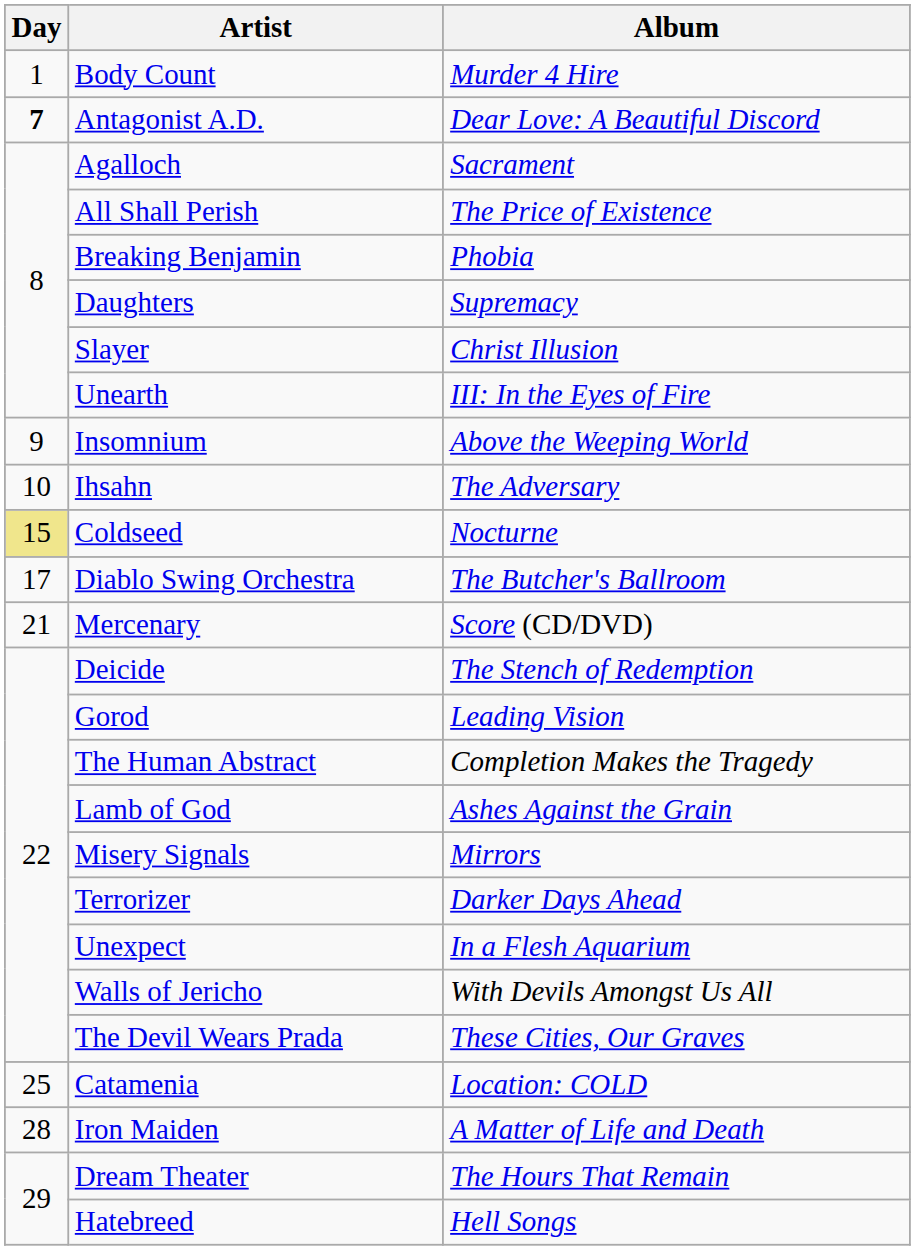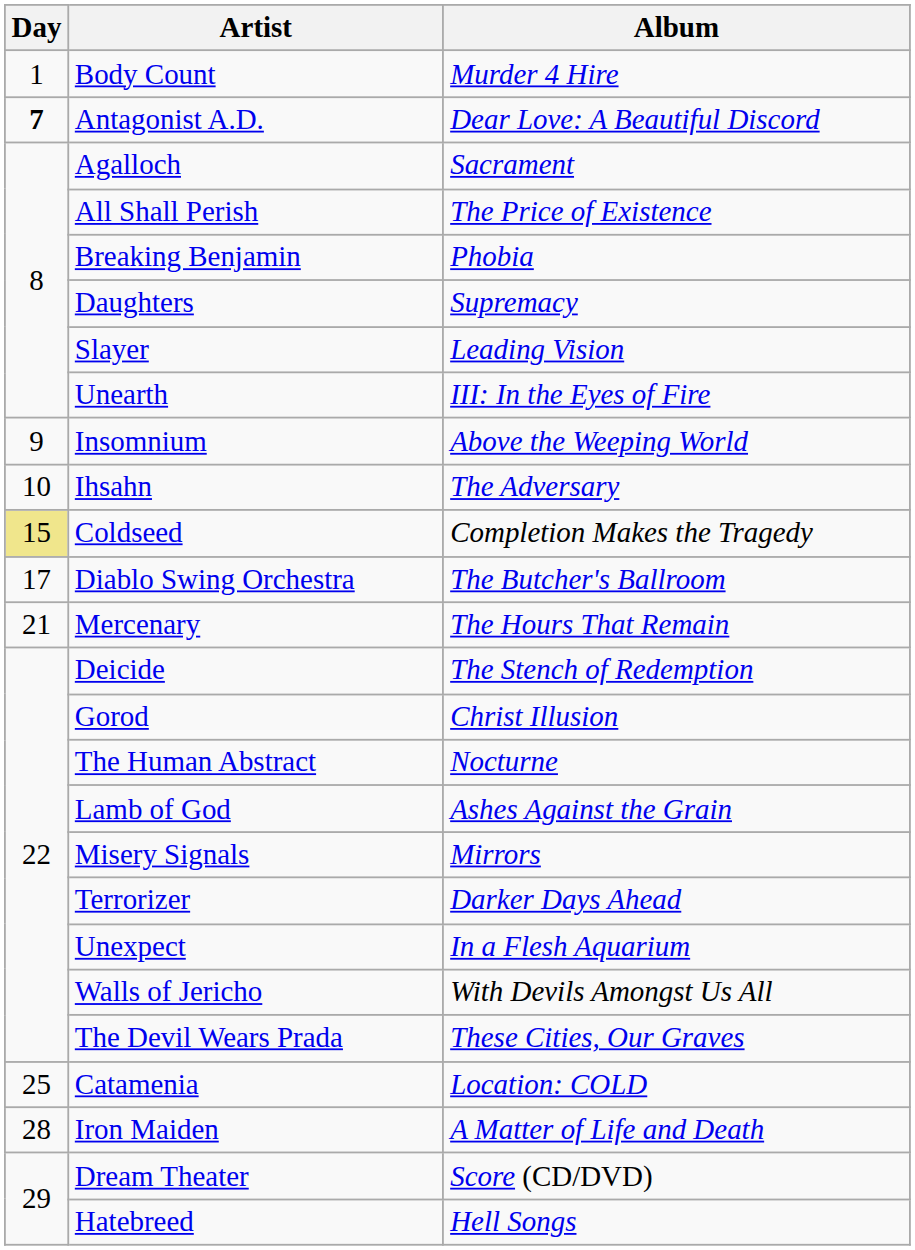 <table class="wikitable" border="1">
 <tr>
 <th>Day</th>
 <th width="200">Artist</th>
 <th width="250">Album</th>
 </tr>
 <tr>
 <td align="center" rowspan="1">1</td>
 <td><a href='#'>Body Count</a></td>
 <td><em><a href='#'>Murder 4 Hire</a></em></td>
 </tr>
 <tr>
 <td align="center" rowspan="1"><strong>7</strong></td>
 <td><a href='#'>Antagonist A.D.</a></td>
 <td><em><a href='#'>Dear Love: A Beautiful Discord</a></em></td>
 </tr>
 <tr>
 <td align="center" rowspan="6">8</td>
 <td><a href='#'>Agalloch</a></td>
 <td><em><a href='#'>Sacrament</a></em></td>
 </tr>
 <tr>
 <td><a href='#'>All Shall Perish</a></td>
 <td><em><a href='#'>The Price of Existence</a></em></td>
 </tr>
 <tr>
 <td><a href='#'>Breaking Benjamin</a></td>
 <td><em><a href='#'>Phobia</a></em></td>
 </tr>
 <tr>
 <td><a href='#'>Daughters</a></td>
 <td><em><a href='#'>Supremacy</a></em></td>
 </tr>
 <tr>
 <td><a href='#'>Slayer</a></td>
-<td><em><a href='#'>Christ Illusion</a></em></td>
+<td><em><a href='#'>Leading Vision</a></em></td>
 </tr>
 <tr>
 <td><a href='#'>Unearth</a></td>
 <td><em><a href='#'>III: In the Eyes of Fire</a></em></td>
 </tr>
 <tr>
 <td align="center" rowspan="1">9</td>
 <td><a href='#'>Insomnium</a></td>
 <td><em><a href='#'>Above the Weeping World</a></em></td>
 </tr>
 <tr>
 <td align="center" rowspan="1">10</td>
 <td><a href='#'>Ihsahn</a></td>
 <td><em><a href='#'>The Adversary</a></em></td>
 </tr>
 <tr>
 <td align="center" rowspan="1" style="background: khaki;">15</td>
 <td><a href='#'>Coldseed</a></td>
-<td><em><a href='#'>Nocturne</a></em></td>
+<td><em>Completion Makes the Tragedy</em></td>
 </tr>
 <tr>
 <td align="center" rowspan="1">17</td>
 <td><a href='#'>Diablo Swing Orchestra</a></td>
 <td><em><a href='#'>The Butcher's Ballroom</a></em></td>
 </tr>
 <tr>
 <td align="center" rowspan="1">21</td>
 <td><a href='#'>Mercenary</a></td>
-<td><em><a href='#'>Score</a></em> (CD/DVD)</td>
+<td><em><a href='#'>The Hours That Remain</a></em></td>
 </tr>
 <tr>
 <td align="center" rowspan="9">22</td>
 <td><a href='#'>Deicide</a></td>
 <td><em><a href='#'>The Stench of Redemption</a></em></td>
 </tr>
 <tr>
 <td><a href='#'>Gorod</a></td>
-<td><em><a href='#'>Leading Vision</a></em></td>
+<td><em><a href='#'>Christ Illusion</a></em></td>
 </tr>
 <tr>
 <td><a href='#'>The Human Abstract</a></td>
-<td><em>Completion Makes the Tragedy</em></td>
+<td><em><a href='#'>Nocturne</a></em></td>
 </tr>
 <tr>
 <td><a href='#'>Lamb of God</a></td>
 <td><em><a href='#'>Ashes Against the Grain</a></em></td>
 </tr>
 <tr>
 <td><a href='#'>Misery Signals</a></td>
 <td><em><a href='#'>Mirrors</a></em></td>
 </tr>
 <tr>
 <td><a href='#'>Terrorizer</a></td>
 <td><em><a href='#'>Darker Days Ahead</a></em></td>
 </tr>
 <tr>
 <td><a href='#'>Unexpect</a></td>
 <td><em><a href='#'>In a Flesh Aquarium</a></em></td>
 </tr>
 <tr>
 <td><a href='#'>Walls of Jericho</a></td>
 <td><em>With Devils Amongst Us All</em></td>
 </tr>
 <tr>
 <td><a href='#'>The Devil Wears Prada</a></td>
 <td><em><a href='#'>These Cities, Our Graves</a></em></td>
 </tr>
 <tr>
 <td align="center">25</td>
 <td><a href='#'>Catamenia</a></td>
 <td><em><a href='#'>Location: COLD</a></em></td>
 </tr>
 <tr>
 <td align="center" rowspan="1">28</td>
 <td><a href='#'>Iron Maiden</a></td>
 <td><em><a href='#'>A Matter of Life and Death</a></em></td>
 </tr>
 <tr>
 <td align="center" rowspan="2">29</td>
 <td><a href='#'>Dream Theater</a></td>
-<td><em><a href='#'>The Hours That Remain</a></em></td>
+<td><em><a href='#'>Score</a></em> (CD/DVD)</td>
 </tr>
 <tr>
 <td><a href='#'>Hatebreed</a></td>
 <td><em><a href='#'>Hell Songs</a></em></td>
 </tr>
 </table>
